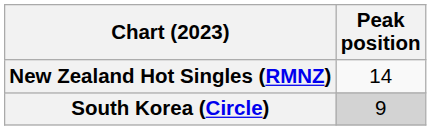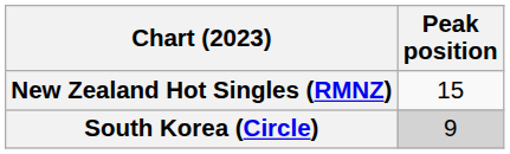 <table class="wikitable sortable plainrowheaders" style="text-align:center">
 <tr>
 <th scope="col">Chart (2023)</th>
 <th scope="col">Peak<br>position</th>
 </tr>
 <tr>
 <th scope="row">New Zealand Hot Singles (<a href='#'>RMNZ</a>)</th>
-<td>14</td>
+<td>15</td>
 </tr>
 <tr>
 <th scope="row">South Korea (<a href='#'>Circle</a>)</th>
 <td style="background: lightgrey;">9</td>
 </tr>
 </table>
